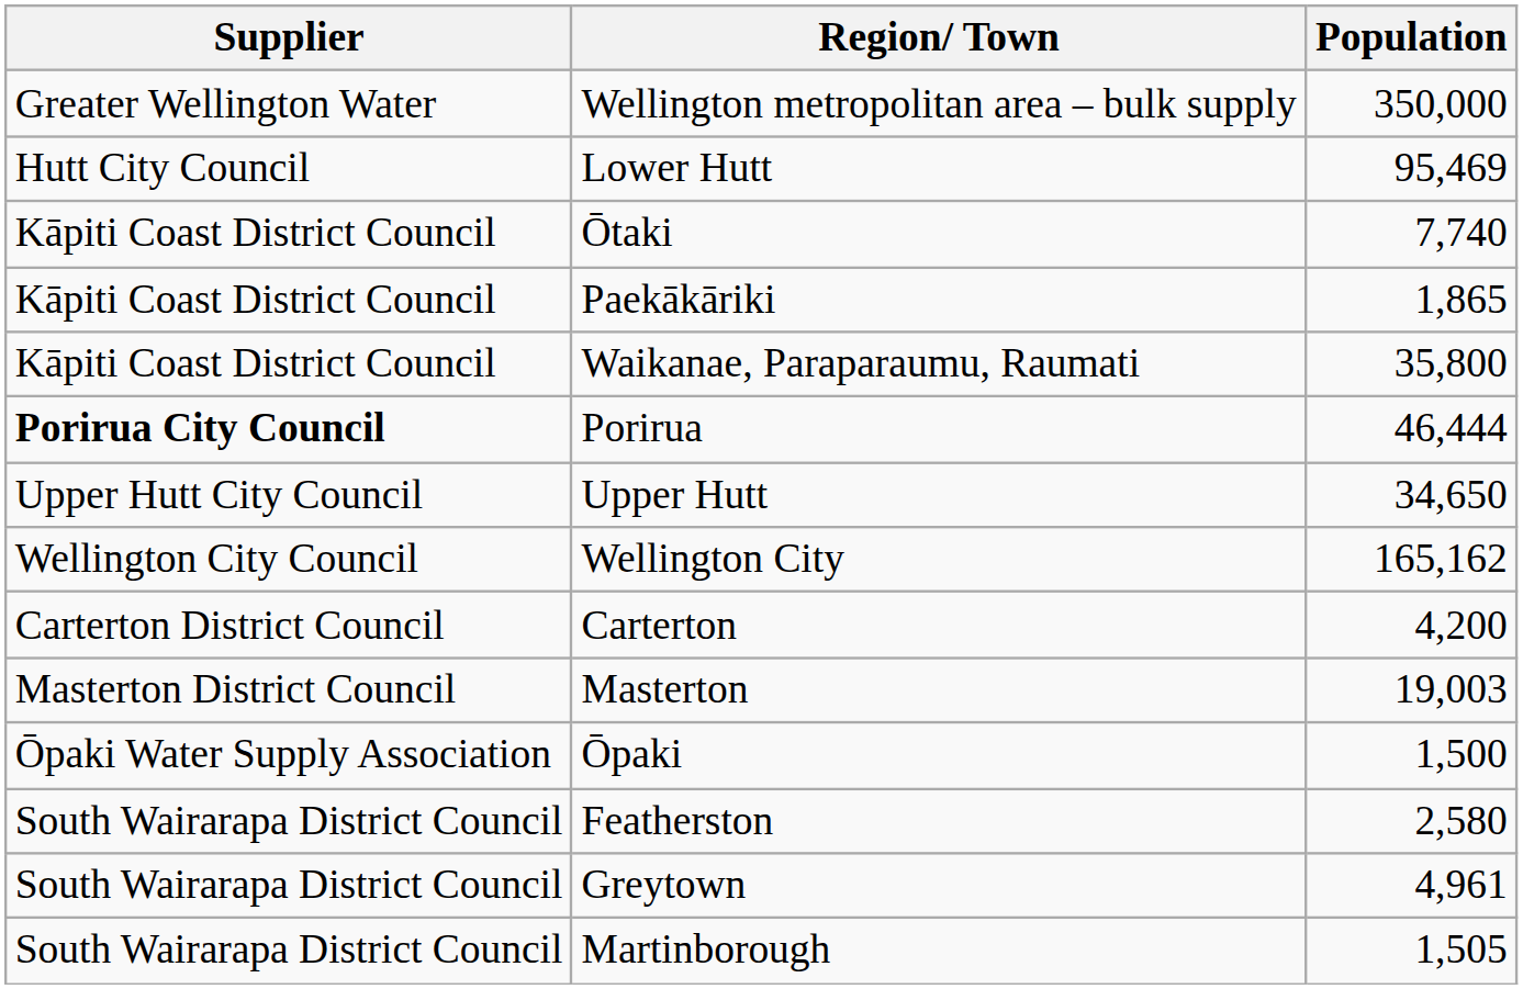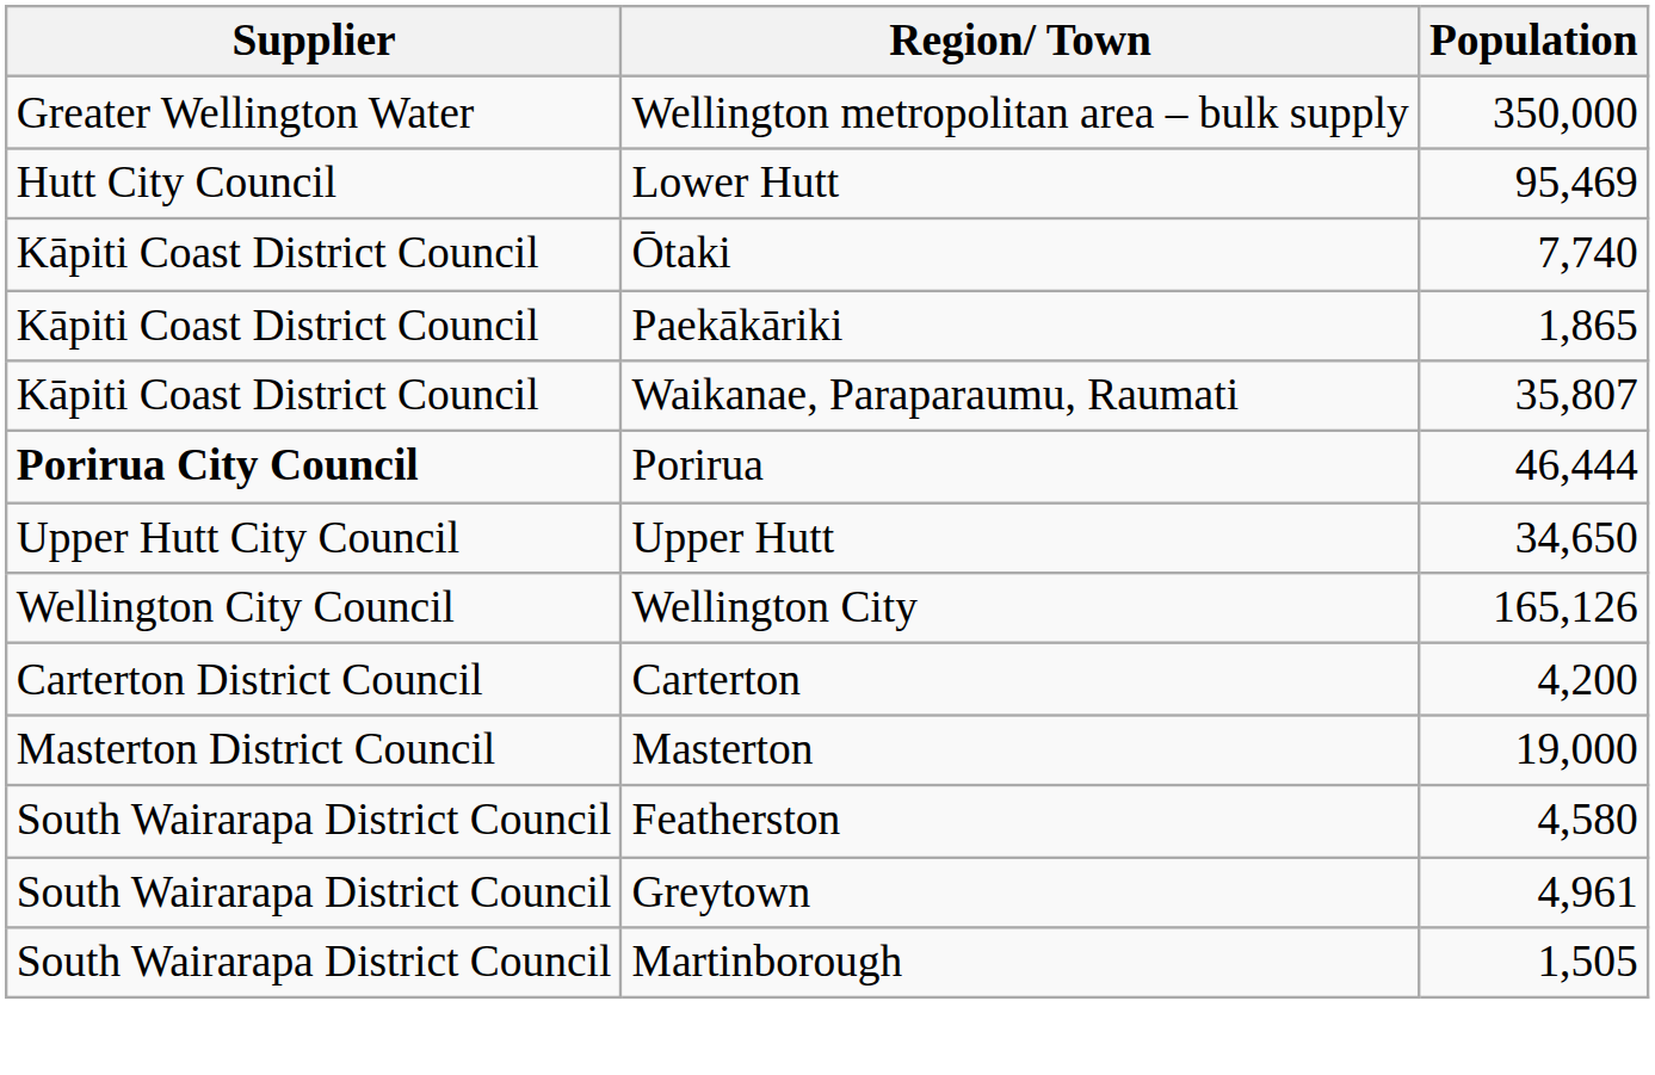 <table class="wikitable">
 <tr>
 <th>Supplier</th>
 <th>Region/ Town</th>
 <th>Population</th>
 </tr>
 <tr>
 <td>Greater Wellington Water</td>
 <td>Wellington metropolitan area – bulk supply</td>
 <td align="right">350,000</td>
 </tr>
 <tr>
 <td>Hutt City Council</td>
 <td>Lower Hutt</td>
 <td align="right">95,469</td>
 </tr>
 <tr>
 <td>Kāpiti Coast District Council</td>
 <td>Ōtaki</td>
 <td align="right">7,740</td>
 </tr>
 <tr>
 <td>Kāpiti Coast District Council</td>
 <td>Paekākāriki</td>
 <td align="right">1,865</td>
 </tr>
 <tr>
 <td>Kāpiti Coast District Council</td>
 <td>Waikanae, Paraparaumu, Raumati</td>
-<td align="right">35,800</td>
+<td align="right">35,807</td>
 </tr>
 <tr>
 <td><strong>Porirua City Council</strong></td>
 <td>Porirua</td>
 <td align="right">46,444</td>
 </tr>
 <tr>
 <td>Upper Hutt City Council</td>
 <td>Upper Hutt</td>
 <td align="right">34,650</td>
 </tr>
 <tr>
 <td>Wellington City Council</td>
 <td>Wellington City</td>
-<td align="right">165,162</td>
+<td align="right">165,126</td>
 </tr>
 <tr>
 <td>Carterton District Council</td>
 <td>Carterton</td>
 <td align="right">4,200</td>
 </tr>
 <tr>
 <td>Masterton District Council</td>
 <td>Masterton</td>
-<td align="right">19,003</td>
-</tr>
-<tr>
-<td>Ōpaki Water Supply Association</td>
-<td>Ōpaki</td>
-<td align="right">1,500</td>
+<td align="right">19,000</td>
 </tr>
 <tr>
 <td>South Wairarapa District Council</td>
 <td>Featherston</td>
-<td align="right">2,580</td>
+<td align="right">4,580</td>
 </tr>
 <tr>
 <td>South Wairarapa District Council</td>
 <td>Greytown</td>
 <td align="right">4,961</td>
 </tr>
 <tr>
 <td>South Wairarapa District Council</td>
 <td>Martinborough</td>
 <td align="right">1,505</td>
 </tr>
 </table>
